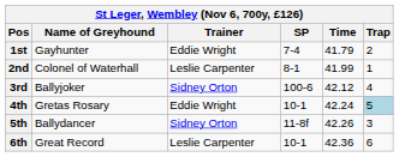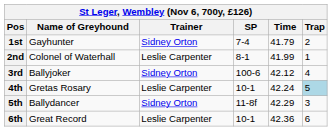 <table class="wikitable">
 <tr>
 <th colspan="6"><a href='#'>St Leger</a>, <a href='#'>Wembley</a> (Nov 6, 700y, £126)</th>
 </tr>
 <tr>
 <th width=30>Pos</th>
 <th width=180>Name of Greyhound</th>
 <th width=150>Trainer</th>
 <th width=50>SP</th>
 <th width=50>Time</th>
 <th width=30>Trap</th>
 </tr>
 <tr>
 <th>1st</th>
 <td>Gayhunter</td>
-<td>Eddie Wright</td>
+<td><a href='#'>Sidney Orton</a></td>
 <td>7-4</td>
 <td>41.79</td>
 <td>2</td>
 </tr>
 <tr>
 <th>2nd</th>
 <td>Colonel of Waterhall</td>
 <td>Leslie Carpenter</td>
 <td>8-1</td>
 <td>41.99</td>
 <td>1</td>
 </tr>
 <tr>
 <th>3rd</th>
 <td>Ballyjoker</td>
 <td><a href='#'>Sidney Orton</a></td>
 <td>100-6</td>
 <td>42.12</td>
 <td>4</td>
 </tr>
 <tr>
 <th>4th</th>
 <td>Gretas Rosary</td>
-<td>Eddie Wright</td>
+<td>Leslie Carpenter</td>
 <td>10-1</td>
 <td>42.24</td>
 <td style="background: lightblue;">5</td>
 </tr>
 <tr>
 <th>5th</th>
 <td>Ballydancer</td>
 <td><a href='#'>Sidney Orton</a></td>
 <td>11-8f</td>
-<td>42.26</td>
+<td>42.29</td>
 <td>3</td>
 </tr>
 <tr>
 <th>6th</th>
 <td>Great Record</td>
 <td>Leslie Carpenter</td>
 <td>10-1</td>
 <td>42.36</td>
 <td>6</td>
 </tr>
 </table>
